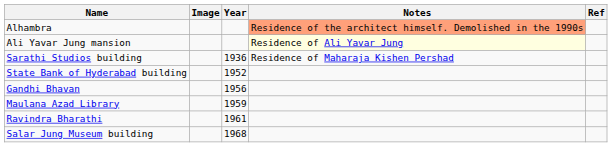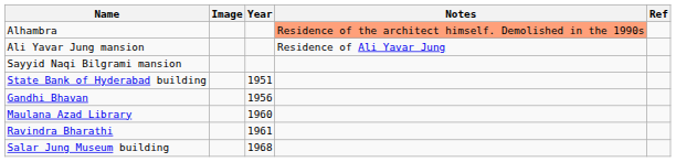 <table class="wikitable">
 <tr>
 <th>Name</th>
 <th>Image</th>
 <th>Year</th>
 <th>Notes</th>
 <th>Ref</th>
 </tr>
 <tr>
 <td>Alhambra</td>
 <td></td>
 <td></td>
 <td style="background: lightsalmon;">Residence of the architect himself. Demolished in the 1990s</td>
 <td></td>
 </tr>
 <tr>
 <td>Ali Yavar Jung mansion</td>
 <td></td>
 <td></td>
-<td style="background: lightyellow;">Residence of <a href='#'>Ali Yavar Jung</a></td>
+<td>Residence of <a href='#'>Ali Yavar Jung</a></td>
 <td></td>
 </tr>
 <tr>
-<td><a href='#'>Sarathi Studios</a> building</td>
+<td>Sayyid Naqi Bilgrami mansion</td>
 <td></td>
-<td>1936</td>
-<td>Residence of <a href='#'>Maharaja Kishen Pershad</a></td>
+<td></td>
+<td></td>
 <td></td>
 </tr>
 <tr>
 <td><a href='#'>State Bank of Hyderabad</a> building</td>
 <td></td>
-<td>1952</td>
+<td>1951</td>
 <td></td>
 <td></td>
 </tr>
 <tr>
 <td><a href='#'>Gandhi Bhavan</a></td>
 <td></td>
 <td>1956</td>
 <td></td>
 <td></td>
 </tr>
 <tr>
 <td><a href='#'>Maulana Azad Library</a></td>
 <td></td>
-<td>1959</td>
+<td>1960</td>
 <td></td>
 <td></td>
 </tr>
 <tr>
 <td><a href='#'>Ravindra Bharathi</a></td>
 <td></td>
 <td>1961</td>
 <td></td>
 <td></td>
 </tr>
 <tr>
 <td><a href='#'>Salar Jung Museum</a> building</td>
 <td></td>
 <td>1968</td>
 <td></td>
 <td></td>
 </tr>
 </table>
